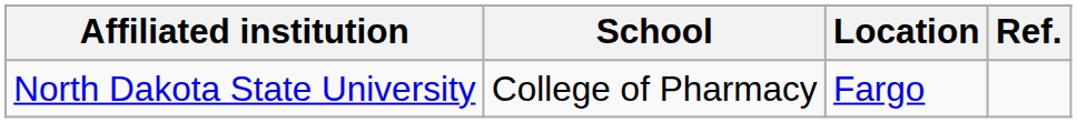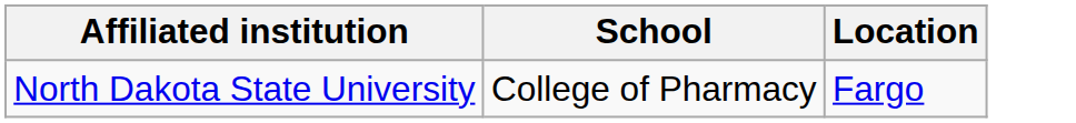 <table class="wikitable sortable">
 <tr>
 <th>Affiliated institution</th>
 <th>School</th>
 <th>Location</th>
-<th>Ref.</th>
 </tr>
 <tr>
 <td><a href='#'>North Dakota State University</a></td>
 <td>College of Pharmacy</td>
 <td><a href='#'>Fargo</a></td>
-<td></td>
 </tr>
 </table>
